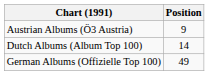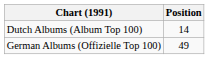 <table class="wikitable sortable plainrowheaders">
 <tr>
 <th scope="col">Chart (1991)</th>
 <th scope="col">Position</th>
-</tr>
-<tr>
-<td>Austrian Albums (Ö3 Austria)</td>
-<td align="center">9</td>
 </tr>
 <tr>
 <td>Dutch Albums (Album Top 100)</td>
 <td align="center">14</td>
 </tr>
 <tr>
 <td>German Albums (Offizielle Top 100)</td>
 <td align="center">49</td>
 </tr>
 </table>
